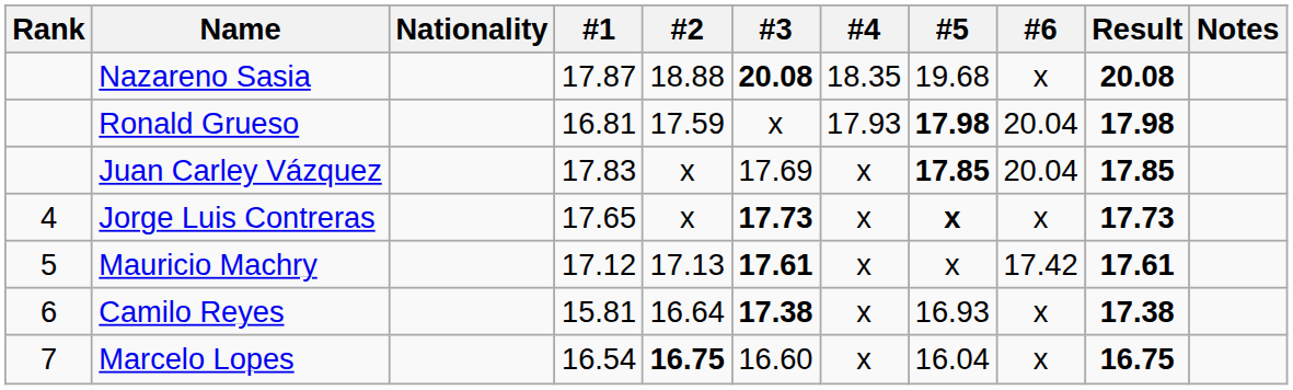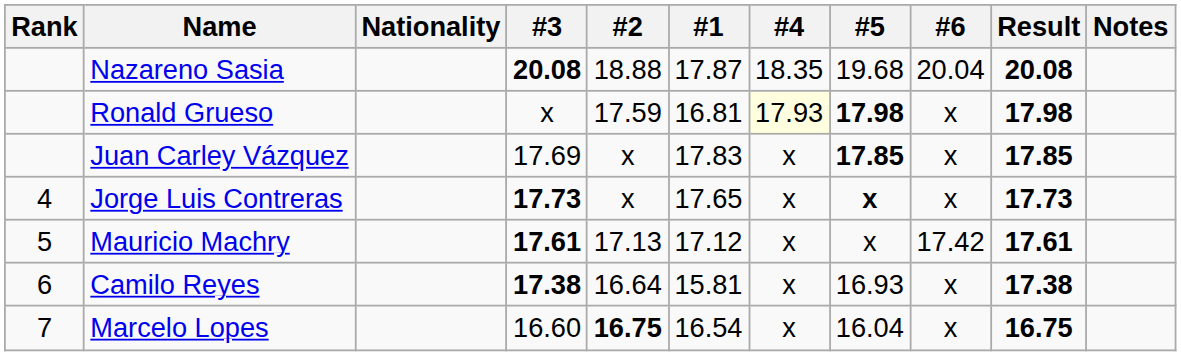 <table class="wikitable sortable" style="text-align:center;font-size:95%">
 <tr>
 <th>Rank</th>
 <th>Name</th>
 <th>Nationality</th>
+<th>#3</th>
+<th>#2</th>
 <th>#1</th>
-<th>#2</th>
-<th>#3</th>
 <th>#4</th>
 <th>#5</th>
 <th>#6</th>
 <th>Result</th>
 <th>Notes</th>
 </tr>
 <tr>
 <td></td>
 <td align=left><a href='#'>Nazareno Sasia</a></td>
 <td align=left></td>
+<td><strong>20.08</strong></td>
+<td>18.88</td>
 <td>17.87</td>
-<td>18.88</td>
-<td><strong>20.08</strong></td>
 <td>18.35</td>
 <td>19.68</td>
-<td>x</td>
+<td>20.04</td>
 <td><strong>20.08</strong></td>
 <td></td>
 </tr>
 <tr>
 <td></td>
 <td align=left><a href='#'>Ronald Grueso</a></td>
 <td align=left></td>
+<td>x</td>
+<td>17.59</td>
 <td>16.81</td>
-<td>17.59</td>
+<td style="background: lightyellow;">17.93</td>
+<td><strong>17.98</strong></td>
 <td>x</td>
-<td>17.93</td>
-<td><strong>17.98</strong></td>
-<td>20.04</td>
 <td><strong>17.98</strong></td>
 <td></td>
 </tr>
 <tr>
 <td></td>
 <td align=left><a href='#'>Juan Carley Vázquez</a></td>
 <td align=left></td>
+<td>17.69</td>
+<td>x</td>
 <td>17.83</td>
 <td>x</td>
-<td>17.69</td>
+<td><strong>17.85</strong></td>
 <td>x</td>
-<td><strong>17.85</strong></td>
-<td>20.04</td>
 <td><strong>17.85</strong></td>
 <td></td>
 </tr>
 <tr>
 <td>4</td>
 <td align=left><a href='#'>Jorge Luis Contreras</a></td>
 <td align=left></td>
+<td><strong>17.73</strong></td>
+<td>x</td>
 <td>17.65</td>
-<td>x</td>
-<td><strong>17.73</strong></td>
 <td>x</td>
 <td><strong>x</strong></td>
 <td>x</td>
 <td><strong>17.73</strong></td>
 <td></td>
 </tr>
 <tr>
 <td>5</td>
 <td align=left><a href='#'>Mauricio Machry</a></td>
 <td align=left></td>
+<td><strong>17.61</strong></td>
+<td>17.13</td>
 <td>17.12</td>
-<td>17.13</td>
-<td><strong>17.61</strong></td>
 <td>x</td>
 <td>x</td>
 <td>17.42</td>
 <td><strong>17.61</strong></td>
 <td></td>
 </tr>
 <tr>
 <td>6</td>
 <td align=left><a href='#'>Camilo Reyes</a></td>
 <td align=left></td>
+<td><strong>17.38</strong></td>
+<td>16.64</td>
 <td>15.81</td>
-<td>16.64</td>
-<td><strong>17.38</strong></td>
 <td>x</td>
 <td>16.93</td>
 <td>x</td>
 <td><strong>17.38</strong></td>
 <td></td>
 </tr>
 <tr>
 <td>7</td>
 <td align=left><a href='#'>Marcelo Lopes</a></td>
 <td align=left></td>
+<td>16.60</td>
+<td><strong>16.75</strong></td>
 <td>16.54</td>
-<td><strong>16.75</strong></td>
-<td>16.60</td>
 <td>x</td>
 <td>16.04</td>
 <td>x</td>
 <td><strong>16.75</strong></td>
 <td></td>
 </tr>
 </table>
